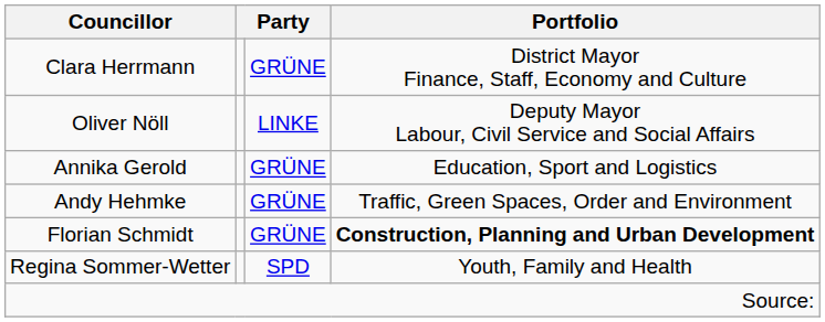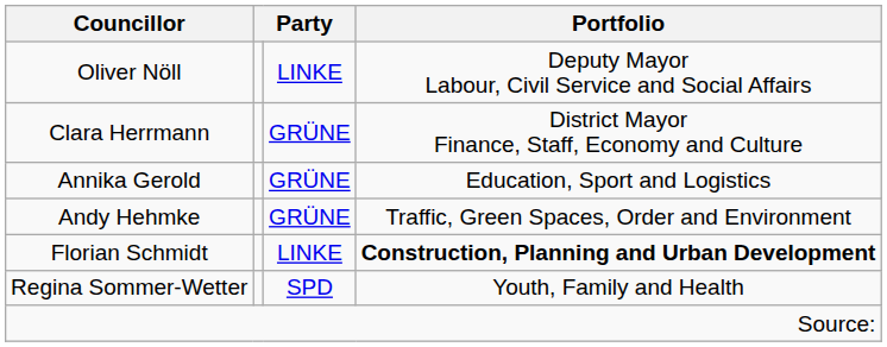 <table class=wikitable style="font-size:90%; text-align:center">
 <tr>
 <th>Councillor</th>
 <th colspan=2>Party</th>
 <th>Portfolio</th>
 </tr>
 <tr>
+<td>Oliver Nöll</td>
+<td bgcolor=></td>
+<td><a href='#'>LINKE</a></td>
+<td>Deputy Mayor<br>Labour, Civil Service and Social Affairs</td>
+</tr>
+<tr>
 <td>Clara Herrmann</td>
 <td bgcolor=></td>
 <td><a href='#'>GRÜNE</a></td>
 <td>District Mayor<br>Finance, Staff, Economy and Culture</td>
-</tr>
-<tr>
-<td>Oliver Nöll</td>
-<td bgcolor=></td>
-<td><a href='#'>LINKE</a></td>
-<td>Deputy Mayor<br>Labour, Civil Service and Social Affairs</td>
 </tr>
 <tr>
 <td>Annika Gerold</td>
 <td bgcolor=></td>
 <td><a href='#'>GRÜNE</a></td>
 <td>Education, Sport and Logistics</td>
 </tr>
 <tr>
 <td>Andy Hehmke</td>
 <td bgcolor=></td>
 <td><a href='#'>GRÜNE</a></td>
 <td>Traffic, Green Spaces, Order and Environment</td>
 </tr>
 <tr>
 <td>Florian Schmidt</td>
 <td bgcolor=></td>
-<td><a href='#'>GRÜNE</a></td>
+<td><a href='#'>LINKE</a></td>
 <td><strong>Construction, Planning and Urban Development</strong></td>
 </tr>
 <tr>
 <td>Regina Sommer-Wetter</td>
 <td bgcolor=></td>
 <td><a href='#'>SPD</a></td>
 <td>Youth, Family and Health</td>
 </tr>
 <tr>
 <td colspan=4 align=right>Source: </td>
 </tr>
 </table>
